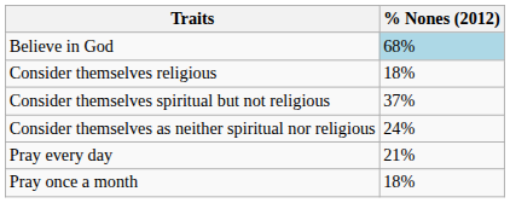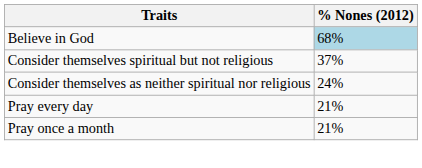 <table class="wikitable">
 <tr>
 <th>Traits</th>
 <th>% Nones (2012)</th>
 </tr>
 <tr>
 <td>Believe in God</td>
 <td style="background: lightblue;">68%</td>
-</tr>
-<tr>
-<td>Consider themselves religious</td>
-<td>18%</td>
 </tr>
 <tr>
 <td>Consider themselves spiritual but not religious</td>
 <td>37%</td>
 </tr>
 <tr>
 <td>Consider themselves as neither spiritual nor religious</td>
 <td>24%</td>
 </tr>
 <tr>
 <td>Pray every day</td>
 <td>21%</td>
 </tr>
 <tr>
 <td>Pray once a month</td>
-<td>18%</td>
+<td>21%</td>
 </tr>
 </table>
